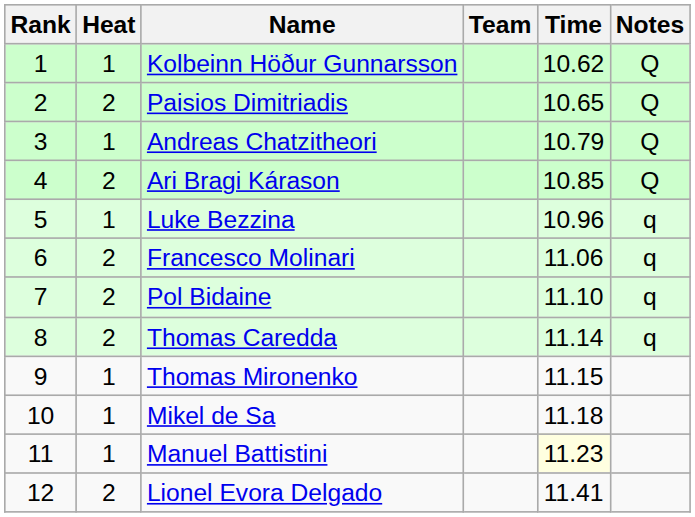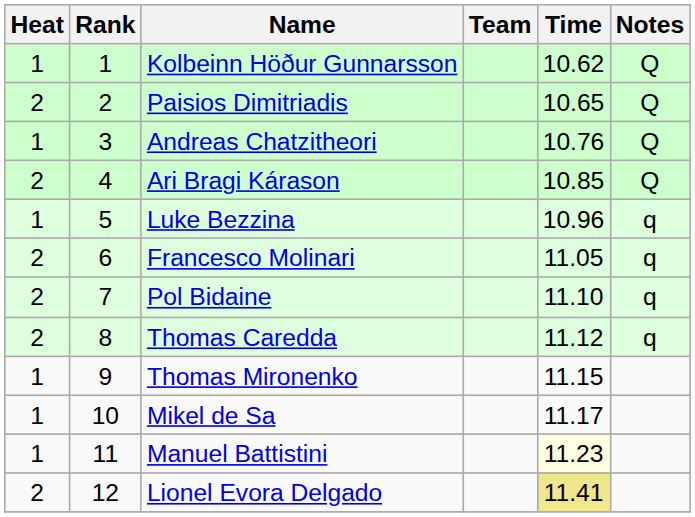 <table class="wikitable sortable" style="text-align:center;font-size:95%">
 <tr>
+<th>Heat</th>
 <th>Rank</th>
-<th>Heat</th>
 <th>Name</th>
 <th>Team</th>
 <th>Time</th>
 <th>Notes</th>
 </tr>
 <tr bgcolor=ccffcc>
 <td>1</td>
 <td>1</td>
 <td align="left"><a href='#'>Kolbeinn Höður Gunnarsson</a></td>
 <td align=left></td>
 <td>10.62</td>
 <td>Q</td>
 </tr>
 <tr bgcolor=ccffcc>
 <td>2</td>
 <td>2</td>
 <td align="left"><a href='#'>Paisios Dimitriadis</a></td>
 <td align=left></td>
 <td>10.65</td>
 <td>Q</td>
 </tr>
 <tr bgcolor=ccffcc>
+<td>1</td>
 <td>3</td>
-<td>1</td>
 <td align="left"><a href='#'>Andreas Chatzitheori</a></td>
 <td align=left></td>
-<td>10.79</td>
+<td>10.76</td>
 <td>Q</td>
 </tr>
 <tr bgcolor=ccffcc>
+<td>2</td>
 <td>4</td>
-<td>2</td>
 <td align="left"><a href='#'>Ari Bragi Kárason</a></td>
 <td align=left></td>
 <td>10.85</td>
 <td>Q</td>
 </tr>
 <tr bgcolor=ddffdd>
+<td>1</td>
 <td>5</td>
-<td>1</td>
 <td align="left"><a href='#'>Luke Bezzina</a></td>
 <td align=left></td>
 <td>10.96</td>
 <td>q</td>
 </tr>
 <tr bgcolor=ddffdd>
+<td>2</td>
 <td>6</td>
-<td>2</td>
 <td align="left"><a href='#'>Francesco Molinari</a></td>
 <td align=left></td>
-<td>11.06</td>
+<td>11.05</td>
 <td>q</td>
 </tr>
 <tr bgcolor=ddffdd>
+<td>2</td>
 <td>7</td>
-<td>2</td>
 <td align="left"><a href='#'>Pol Bidaine</a></td>
 <td align=left></td>
 <td>11.10</td>
 <td>q</td>
 </tr>
 <tr bgcolor=ddffdd>
+<td>2</td>
 <td>8</td>
-<td>2</td>
 <td align="left"><a href='#'>Thomas Caredda</a></td>
 <td align=left></td>
-<td>11.14</td>
+<td>11.12</td>
 <td>q</td>
 </tr>
 <tr>
+<td>1</td>
 <td>9</td>
-<td>1</td>
 <td align="left"><a href='#'>Thomas Mironenko</a></td>
 <td align=left></td>
 <td>11.15</td>
 <td></td>
 </tr>
 <tr>
+<td>1</td>
 <td>10</td>
-<td>1</td>
 <td align="left"><a href='#'>Mikel de Sa</a></td>
 <td align=left></td>
-<td>11.18</td>
+<td>11.17</td>
 <td></td>
 </tr>
 <tr>
+<td>1</td>
 <td>11</td>
-<td>1</td>
 <td align="left"><a href='#'>Manuel Battistini</a></td>
 <td align=left></td>
 <td style="background: lightyellow;">11.23</td>
 <td></td>
 </tr>
 <tr>
+<td>2</td>
 <td>12</td>
-<td>2</td>
 <td align="left"><a href='#'>Lionel Evora Delgado</a></td>
 <td align=left></td>
-<td>11.41</td>
+<td style="background: khaki;">11.41</td>
 <td></td>
 </tr>
 </table>
